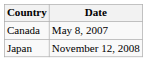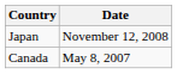 <table class="wikitable">
 <tr>
 <th>Country</th>
 <th>Date</th>
 </tr>
 <tr>
+<td>Japan</td>
+<td>November 12, 2008</td>
+</tr>
+<tr>
 <td>Canada</td>
 <td>May 8, 2007</td>
 </tr>
-<tr>
-<td>Japan</td>
-<td>November 12, 2008</td>
-</tr>
 </table>
